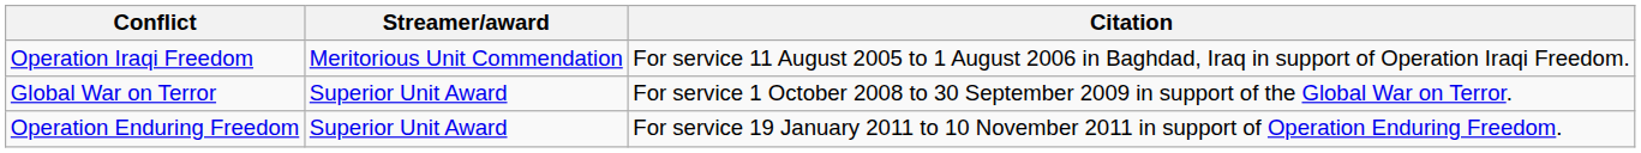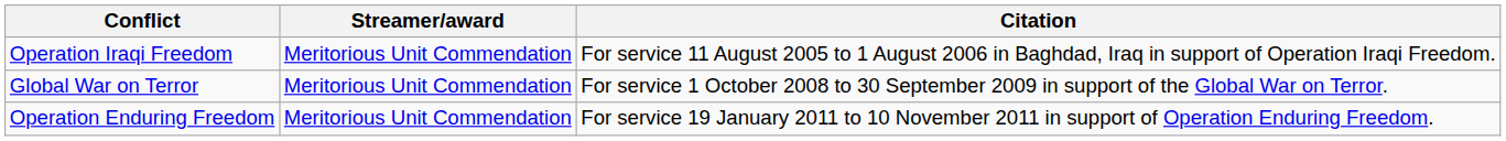 <table class="wikitable">
 <tr>
 <th>Conflict</th>
 <th>Streamer/award</th>
 <th>Citation</th>
 </tr>
 <tr>
 <td><a href='#'>Operation Iraqi Freedom</a></td>
 <td> <a href='#'>Meritorious Unit Commendation</a></td>
 <td>For service 11 August 2005 to 1 August 2006 in Baghdad, Iraq in support of Operation Iraqi Freedom.</td>
 </tr>
 <tr>
 <td><a href='#'>Global War on Terror</a></td>
-<td> <a href='#'>Superior Unit Award</a></td>
+<td> <a href='#'>Meritorious Unit Commendation</a></td>
 <td>For service 1 October 2008 to 30 September 2009 in support of the <a href='#'>Global War on Terror</a>.</td>
 </tr>
 <tr>
 <td><a href='#'>Operation Enduring Freedom</a></td>
-<td> <a href='#'>Superior Unit Award</a></td>
+<td> <a href='#'>Meritorious Unit Commendation</a></td>
 <td>For service 19 January 2011 to 10 November 2011 in support of <a href='#'>Operation Enduring Freedom</a>.</td>
 </tr>
 </table>
